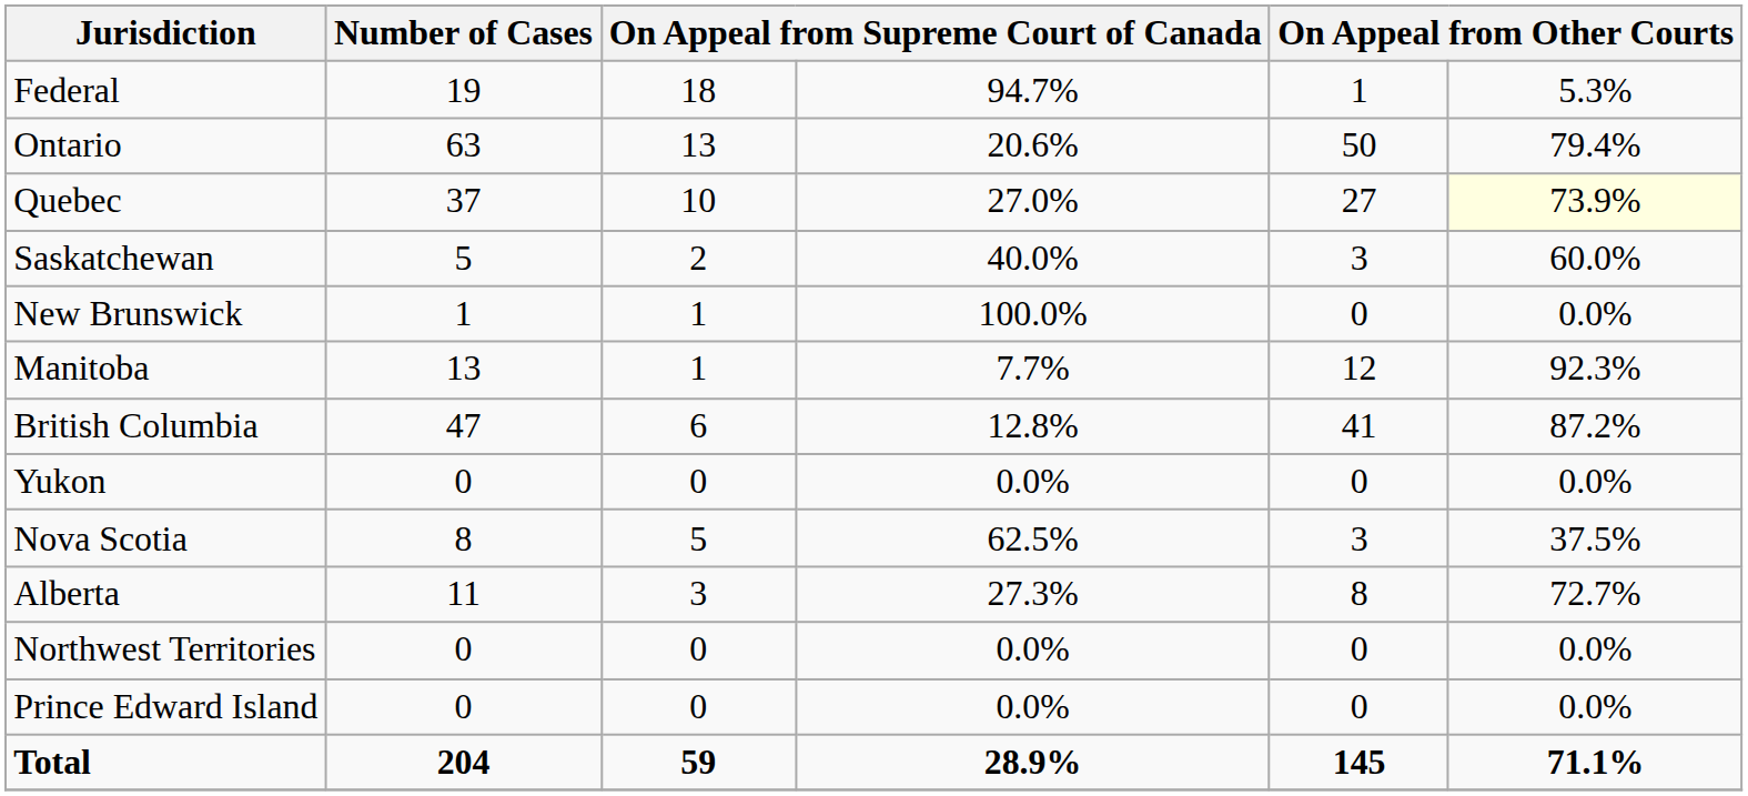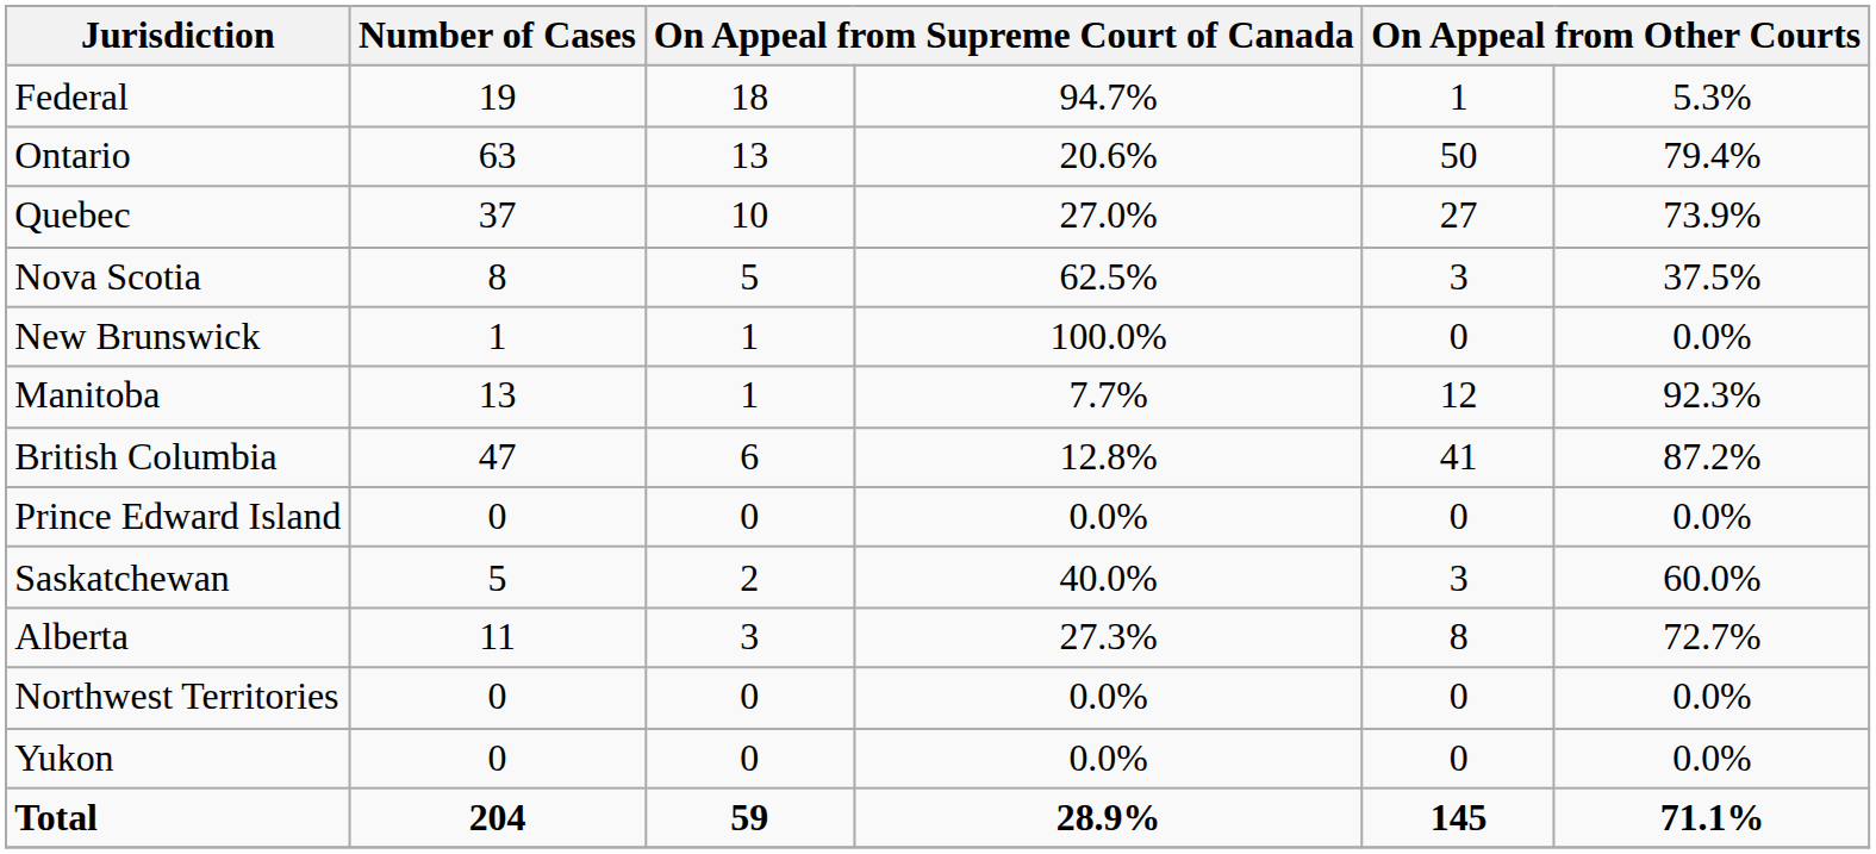 <table class="wikitable sortable">
 <tr>
 <th>Jurisdiction</th>
 <th>Number of Cases</th>
 <th colspan="2">On Appeal from Supreme Court of Canada</th>
 <th colspan="2">On Appeal from Other Courts</th>
 </tr>
 <tr>
 <td>Federal</td>
 <td style="text-align: center;">19</td>
 <td style="text-align: center;">18</td>
 <td style="text-align: center;">94.7%</td>
 <td style="text-align: center;">1</td>
 <td style="text-align: center;">5.3%</td>
 </tr>
 <tr>
 <td>Ontario</td>
 <td style="text-align: center;">63</td>
 <td style="text-align: center;">13</td>
 <td style="text-align: center;">20.6%</td>
 <td style="text-align: center;">50</td>
 <td style="text-align: center;">79.4%</td>
 </tr>
 <tr>
 <td>Quebec</td>
 <td style="text-align: center;">37</td>
 <td style="text-align: center;">10</td>
 <td style="text-align: center;">27.0%</td>
 <td style="text-align: center;">27</td>
-<td style="background: lightyellow; text-align: center;">73.9%</td>
+<td style="text-align: center;">73.9%</td>
 </tr>
 <tr>
-<td>Saskatchewan</td>
+<td>Nova Scotia</td>
+<td style="text-align: center;">8</td>
 <td style="text-align: center;">5</td>
-<td style="text-align: center;">2</td>
-<td style="text-align: center;">40.0%</td>
+<td style="text-align: center;">62.5%</td>
 <td style="text-align: center;">3</td>
-<td style="text-align: center;">60.0%</td>
+<td style="text-align: center;">37.5%</td>
 </tr>
 <tr>
 <td>New Brunswick</td>
 <td style="text-align: center;">1</td>
 <td style="text-align: center;">1</td>
 <td style="text-align: center;">100.0%</td>
 <td style="text-align: center;">0</td>
 <td style="text-align: center;">0.0%</td>
 </tr>
 <tr>
 <td>Manitoba</td>
 <td style="text-align: center;">13</td>
 <td style="text-align: center;">1</td>
 <td style="text-align: center;">7.7%</td>
 <td style="text-align: center;">12</td>
 <td style="text-align: center;">92.3%</td>
 </tr>
 <tr>
 <td>British Columbia</td>
 <td style="text-align: center;">47</td>
 <td style="text-align: center;">6</td>
 <td style="text-align: center;">12.8%</td>
 <td style="text-align: center;">41</td>
 <td style="text-align: center;">87.2%</td>
 </tr>
 <tr>
-<td>Yukon</td>
+<td>Prince Edward Island</td>
 <td style="text-align: center;">0</td>
 <td style="text-align: center;">0</td>
 <td style="text-align: center;">0.0%</td>
 <td style="text-align: center;">0</td>
 <td style="text-align: center;">0.0%</td>
 </tr>
 <tr>
-<td>Nova Scotia</td>
-<td style="text-align: center;">8</td>
+<td>Saskatchewan</td>
 <td style="text-align: center;">5</td>
-<td style="text-align: center;">62.5%</td>
+<td style="text-align: center;">2</td>
+<td style="text-align: center;">40.0%</td>
 <td style="text-align: center;">3</td>
-<td style="text-align: center;">37.5%</td>
+<td style="text-align: center;">60.0%</td>
 </tr>
 <tr>
 <td>Alberta</td>
 <td style="text-align: center;">11</td>
 <td style="text-align: center;">3</td>
 <td style="text-align: center;">27.3%</td>
 <td style="text-align: center;">8</td>
 <td style="text-align: center;">72.7%</td>
 </tr>
 <tr>
 <td>Northwest Territories</td>
 <td style="text-align: center;">0</td>
 <td style="text-align: center;">0</td>
 <td style="text-align: center;">0.0%</td>
 <td style="text-align: center;">0</td>
 <td style="text-align: center;">0.0%</td>
 </tr>
 <tr>
-<td>Prince Edward Island</td>
+<td>Yukon</td>
 <td style="text-align: center;">0</td>
 <td style="text-align: center;">0</td>
 <td style="text-align: center;">0.0%</td>
 <td style="text-align: center;">0</td>
 <td style="text-align: center;">0.0%</td>
 </tr>
 <tr>
 <td><strong>Total</strong></td>
 <td style="text-align: center;"><strong>204</strong></td>
 <td style="text-align: center;"><strong>59</strong></td>
 <td style="text-align: center;"><strong>28.9%</strong></td>
 <td style="text-align: center;"><strong>145</strong></td>
 <td style="text-align: center;"><strong>71.1%</strong></td>
 </tr>
 <tr>
 </tr>
 </table>
